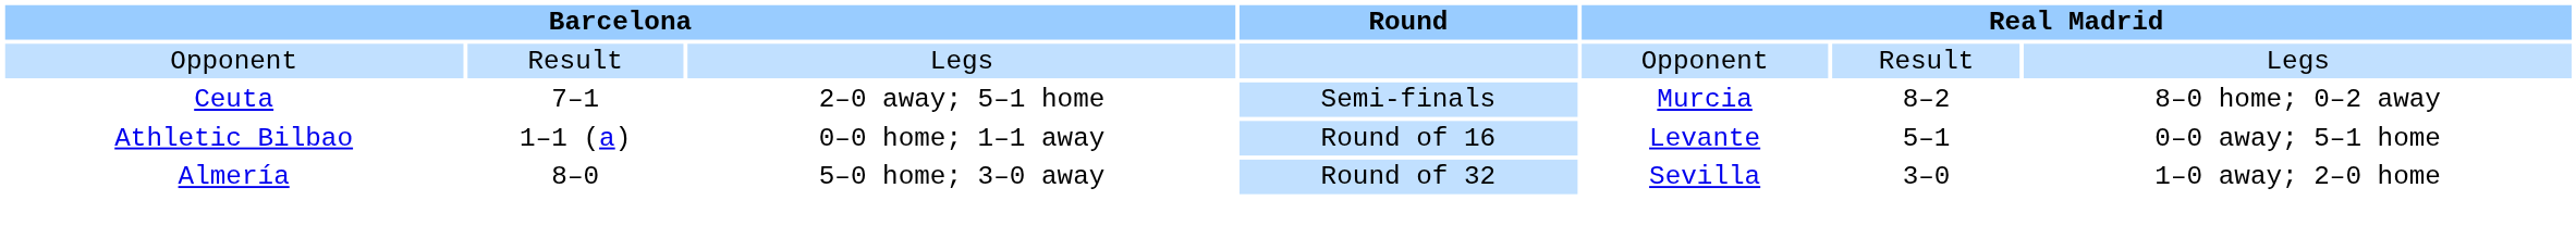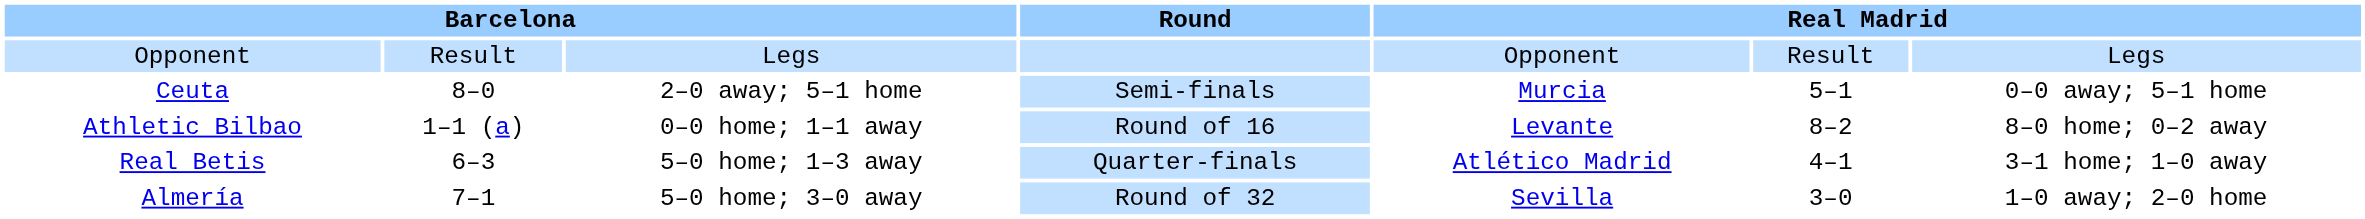 <table width="100%" style="text-align:center">
 <tr valign=top bgcolor=#99ccff>
 <th colspan=3 style="width:1*">Barcelona</th>
 <th><strong>Round</strong></th>
 <th colspan=3 style="width:1*">Real Madrid</th>
 </tr>
 <tr valign=top bgcolor=#c1e0ff>
 <td>Opponent</td>
 <td>Result</td>
 <td>Legs</td>
 <td bgcolor=#c1e0ff></td>
 <td>Opponent</td>
 <td>Result</td>
 <td>Legs</td>
 </tr>
 <tr>
 <td><a href='#'>Ceuta</a></td>
-<td>7–1</td>
+<td>8–0</td>
 <td>2–0 away; 5–1 home</td>
 <td bgcolor="#c1e0ff">Semi-finals</td>
 <td><a href='#'>Murcia</a></td>
-<td>8–2</td>
-<td>8–0 home; 0–2 away</td>
+<td>5–1</td>
+<td>0–0 away; 5–1 home</td>
 </tr>
 <tr>
 <td><a href='#'>Athletic Bilbao</a></td>
 <td>1–1 (<a href='#'>a</a>)</td>
 <td>0–0 home; 1–1 away</td>
 <td bgcolor="#c1e0ff">Round of 16</td>
 <td><a href='#'>Levante</a></td>
-<td>5–1</td>
-<td>0–0 away; 5–1 home</td>
+<td>8–2</td>
+<td>8–0 home; 0–2 away</td>
+</tr>
+<tr>
+<td><a href='#'>Real Betis</a></td>
+<td>6–3</td>
+<td>5–0 home; 1–3 away</td>
+<td bgcolor="#c1e0ff">Quarter-finals</td>
+<td><a href='#'>Atlético Madrid</a></td>
+<td>4–1</td>
+<td>3–1 home; 1–0 away</td>
 </tr>
 <tr>
 <td><a href='#'>Almería</a></td>
-<td>8–0</td>
+<td>7–1</td>
 <td>5–0 home; 3–0 away</td>
 <td bgcolor="#c1e0ff">Round of 32</td>
 <td><a href='#'>Sevilla</a></td>
 <td>3–0</td>
 <td>1–0 away; 2–0 home</td>
 </tr>
 </table>
